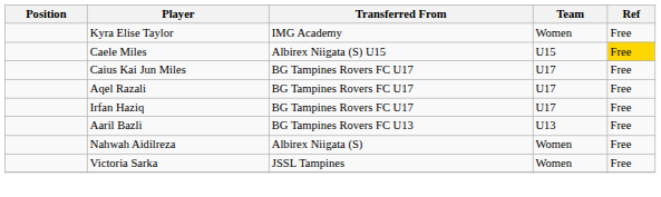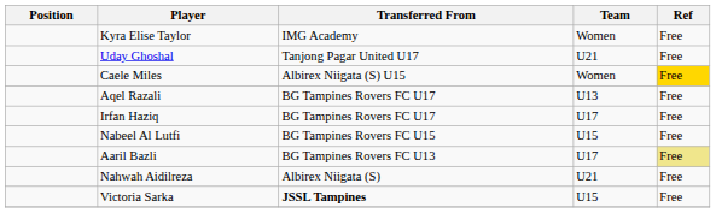 <table class="wikitable sortable" style="width:70%; text-align:center; font-size:100%; text-align:left;">
 <tr>
 <th><strong>Position</strong></th>
 <th><strong>Player</strong></th>
 <th><strong>Transferred From</strong></th>
 <th><strong>Team</strong></th>
 <th><strong>Ref</strong></th>
 </tr>
 <tr>
 <td></td>
 <td> Kyra Elise Taylor</td>
 <td> IMG Academy</td>
 <td>Women</td>
 <td>Free</td>
 </tr>
 <tr>
 <td></td>
-<td> Caele Miles</td>
-<td> Albirex Niigata (S) U15</td>
-<td>U15</td>
-<td style="background: gold;">Free</td>
+<td> <a href='#'>Uday Ghoshal</a></td>
+<td> Tanjong Pagar United U17</td>
+<td>U21</td>
+<td>Free</td>
 </tr>
 <tr>
 <td></td>
-<td> Caius Kai Jun Miles</td>
-<td> BG Tampines Rovers FC U17</td>
-<td>U17</td>
-<td>Free</td>
+<td> Caele Miles</td>
+<td> Albirex Niigata (S) U15</td>
+<td>Women</td>
+<td style="background: gold;">Free</td>
 </tr>
 <tr>
 <td></td>
 <td> Aqel Razali</td>
 <td> BG Tampines Rovers FC U17</td>
-<td>U17</td>
+<td>U13</td>
 <td>Free</td>
 </tr>
 <tr>
 <td></td>
 <td> Irfan Haziq</td>
 <td> BG Tampines Rovers FC U17</td>
 <td>U17</td>
 <td>Free</td>
 </tr>
 <tr>
 <td></td>
+<td> Nabeel Al Lutfi</td>
+<td> BG Tampines Rovers FC U15</td>
+<td>U15</td>
+<td>Free</td>
+</tr>
+<tr>
+<td></td>
 <td> Aaril Bazli</td>
 <td> BG Tampines Rovers FC U13</td>
-<td>U13</td>
-<td>Free</td>
+<td>U17</td>
+<td style="background: khaki;">Free</td>
 </tr>
 <tr>
 <td></td>
 <td> Nahwah Aidilreza</td>
 <td> Albirex Niigata (S)</td>
-<td>Women</td>
+<td>U21</td>
 <td>Free </td>
 </tr>
 <tr>
 <td></td>
 <td> Victoria Sarka</td>
-<td> JSSL Tampines</td>
-<td>Women</td>
+<td><strong> JSSL Tampines</strong></td>
+<td>U15</td>
 <td>Free</td>
 </tr>
 <tr>
 </tr>
 </table>
